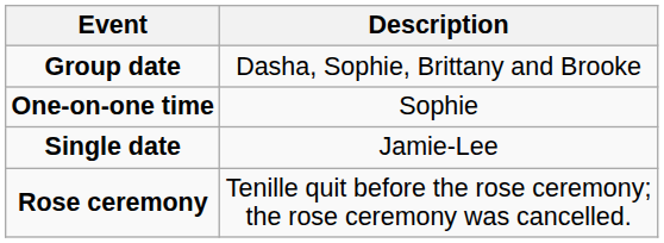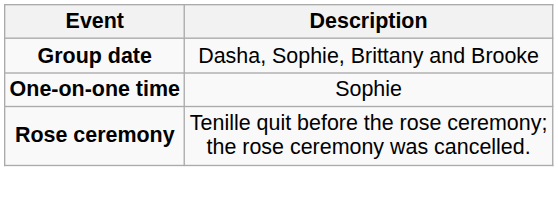 <table class="wikitable sortable" style="text-align:center;">
 <tr>
 <th>Event</th>
 <th>Description</th>
 </tr>
 <tr>
 <td><strong>Group date</strong></td>
 <td>Dasha, Sophie, Brittany and Brooke</td>
 </tr>
 <tr>
 <td><strong>One-on-one time</strong></td>
 <td>Sophie</td>
 </tr>
 <tr>
-<td><strong>Single date</strong></td>
-<td>Jamie-Lee</td>
-</tr>
-<tr>
 <td><strong>Rose ceremony</strong></td>
 <td>Tenille quit before the rose ceremony;<br>the rose ceremony was cancelled.</td>
 </tr>
 </table>
